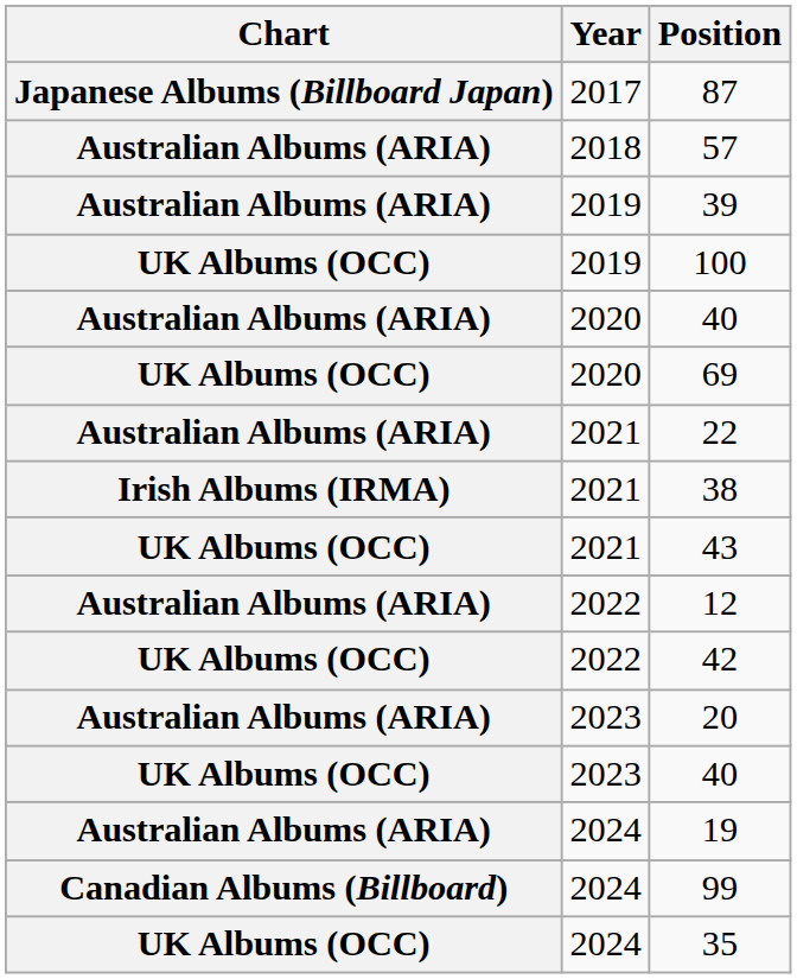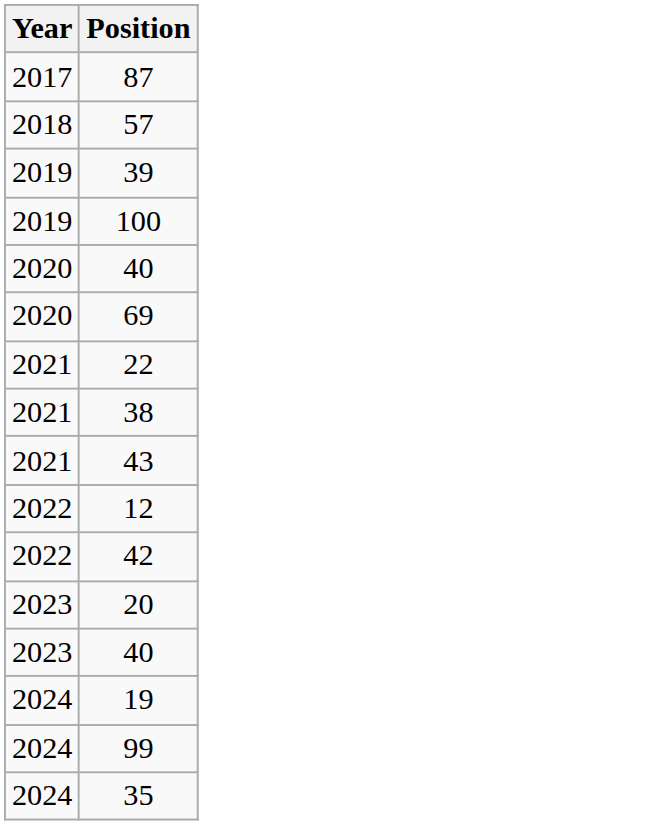 <table class="wikitable sortable plainrowheaders" style="text-align:center">
 <tr>
-<th scope="col">Chart</th>
 <th scope="col">Year</th>
 <th scope="col">Position</th>
 </tr>
 <tr>
-<th scope="row">Japanese Albums (<em>Billboard Japan</em>)</th>
 <td>2017</td>
 <td>87</td>
 </tr>
 <tr>
-<th scope="row">Australian Albums (ARIA)</th>
 <td>2018</td>
 <td>57</td>
 </tr>
 <tr>
-<th scope="row">Australian Albums (ARIA)</th>
 <td>2019</td>
 <td>39</td>
 </tr>
 <tr>
-<th scope="row">UK Albums (OCC)</th>
 <td>2019</td>
 <td>100</td>
 </tr>
 <tr>
-<th scope="row">Australian Albums (ARIA)</th>
 <td>2020</td>
 <td>40</td>
 </tr>
 <tr>
-<th scope="row">UK Albums (OCC)</th>
 <td>2020</td>
 <td>69</td>
 </tr>
 <tr>
-<th scope="row">Australian Albums (ARIA)</th>
 <td>2021</td>
 <td>22</td>
 </tr>
 <tr>
-<th scope="row">Irish Albums (IRMA)</th>
 <td>2021</td>
 <td>38</td>
 </tr>
 <tr>
-<th scope="row">UK Albums (OCC)</th>
 <td>2021</td>
 <td>43</td>
 </tr>
 <tr>
-<th scope="row">Australian Albums (ARIA)</th>
 <td>2022</td>
 <td>12</td>
 </tr>
 <tr>
-<th scope="row">UK Albums (OCC)</th>
 <td>2022</td>
 <td>42</td>
 </tr>
 <tr>
-<th scope="row">Australian Albums (ARIA)</th>
 <td>2023</td>
 <td>20</td>
 </tr>
 <tr>
-<th scope="row">UK Albums (OCC)</th>
 <td>2023</td>
 <td>40</td>
 </tr>
 <tr>
-<th scope="row">Australian Albums (ARIA)</th>
 <td>2024</td>
 <td>19</td>
 </tr>
 <tr>
-<th scope="row">Canadian Albums (<em>Billboard</em>)</th>
 <td>2024</td>
 <td>99</td>
 </tr>
 <tr>
-<th scope="row">UK Albums (OCC)</th>
 <td>2024</td>
 <td>35</td>
 </tr>
 </table>
